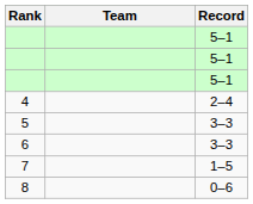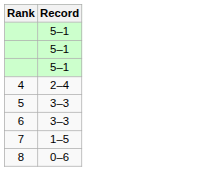 <table class=wikitable style="text-align:center;">
 <tr bgcolor=#ccffcc>
 <th>Rank</th>
-<th width=170>Team</th>
 <th>Record</th>
 </tr>
 <tr bgcolor=#ccffcc>
 <td></td>
-<td align=left></td>
 <td>5–1</td>
 </tr>
 <tr bgcolor=#ccffcc>
 <td></td>
-<td align=left></td>
 <td>5–1</td>
 </tr>
 <tr bgcolor=#ccffcc>
 <td></td>
-<td align=left></td>
 <td>5–1</td>
 </tr>
 <tr>
 <td>4</td>
-<td align=left></td>
 <td>2–4</td>
 </tr>
 <tr>
 <td>5</td>
-<td align=left></td>
 <td>3–3</td>
 </tr>
 <tr>
 <td>6</td>
-<td align=left></td>
 <td>3–3</td>
 </tr>
 <tr>
 <td>7</td>
-<td align=left></td>
 <td>1–5</td>
 </tr>
 <tr>
 <td>8</td>
-<td align=left></td>
 <td>0–6</td>
 </tr>
 </table>
